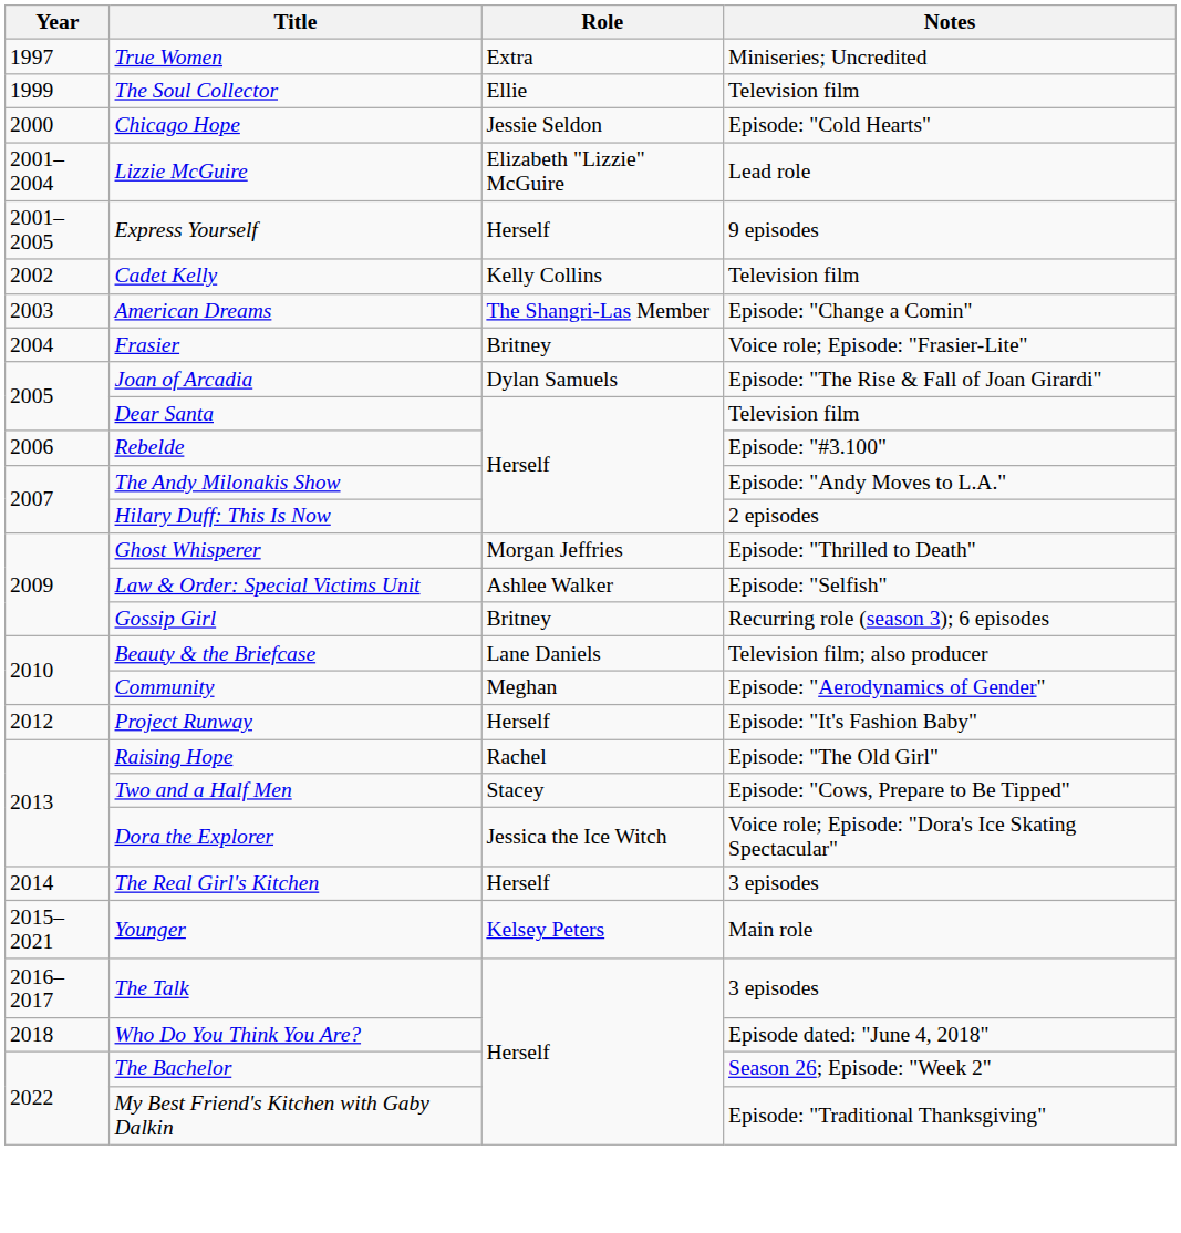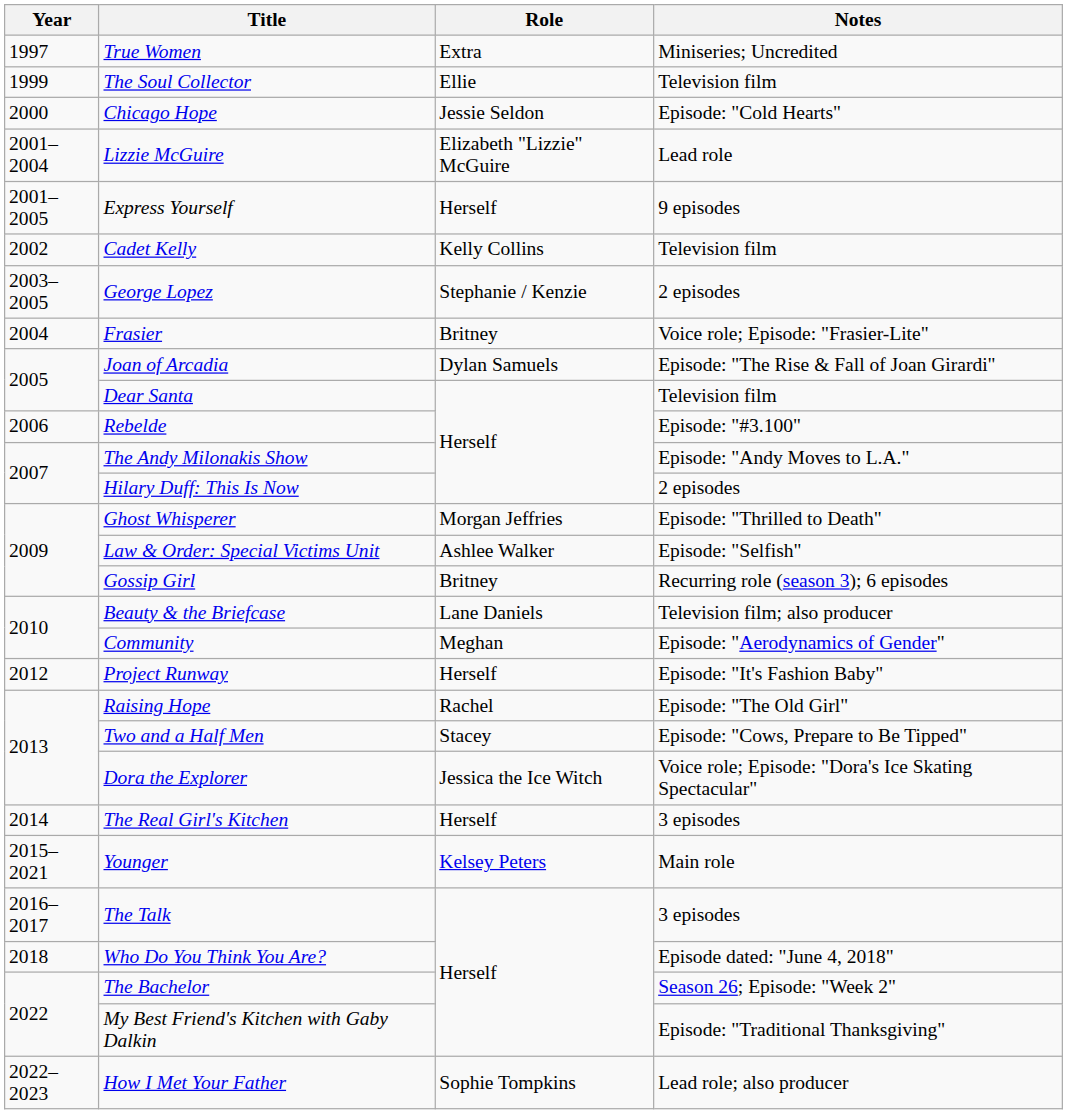 <table class="wikitable sortable">
 <tr>
 <th>Year</th>
 <th>Title</th>
 <th>Role</th>
 <th class="unsortable">Notes</th>
 </tr>
 <tr>
 <td>1997</td>
 <td><em><a href='#'>True Women</a></em></td>
 <td>Extra</td>
 <td>Miniseries; Uncredited</td>
 </tr>
 <tr>
 <td>1999</td>
 <td><em><a href='#'>The Soul Collector</a></em></td>
 <td>Ellie</td>
 <td>Television film</td>
 </tr>
 <tr>
 <td>2000</td>
 <td><em><a href='#'>Chicago Hope</a></em></td>
 <td>Jessie Seldon</td>
 <td>Episode: "Cold Hearts"</td>
 </tr>
 <tr>
 <td>2001–2004</td>
 <td><em><a href='#'>Lizzie McGuire</a></em></td>
 <td>Elizabeth "Lizzie" McGuire</td>
 <td>Lead role</td>
 </tr>
 <tr>
 <td>2001–2005</td>
 <td><em>Express Yourself</em></td>
 <td>Herself</td>
 <td>9 episodes</td>
 </tr>
 <tr>
 <td>2002</td>
 <td><em><a href='#'>Cadet Kelly</a></em></td>
 <td>Kelly Collins</td>
 <td>Television film</td>
 </tr>
 <tr>
-<td>2003</td>
-<td><em><a href='#'>American Dreams</a></em></td>
-<td><a href='#'>The Shangri-Las</a> Member</td>
-<td>Episode: "Change a Comin"</td>
+<td>2003–2005</td>
+<td><em><a href='#'>George Lopez</a></em></td>
+<td>Stephanie / Kenzie</td>
+<td>2 episodes</td>
 </tr>
 <tr>
 <td>2004</td>
 <td><em><a href='#'>Frasier</a></em></td>
 <td>Britney</td>
 <td>Voice role; Episode: "Frasier-Lite"</td>
 </tr>
 <tr>
 <td rowspan="2">2005</td>
 <td><em><a href='#'>Joan of Arcadia</a></em></td>
 <td>Dylan Samuels</td>
 <td>Episode: "The Rise & Fall of Joan Girardi"</td>
 </tr>
 <tr>
 <td><em><a href='#'>Dear Santa</a></em></td>
 <td rowspan="4">Herself</td>
 <td>Television film</td>
 </tr>
 <tr>
 <td>2006</td>
 <td><em><a href='#'>Rebelde</a></em></td>
 <td>Episode: "#3.100"</td>
 </tr>
 <tr>
 <td rowspan="2">2007</td>
 <td><em><a href='#'>The Andy Milonakis Show</a></em></td>
 <td>Episode: "Andy Moves to L.A."</td>
 </tr>
 <tr>
 <td><em><a href='#'>Hilary Duff: This Is Now</a></em></td>
 <td>2 episodes</td>
 </tr>
 <tr>
 <td rowspan="3">2009</td>
 <td><em><a href='#'>Ghost Whisperer</a></em></td>
 <td>Morgan Jeffries</td>
 <td>Episode: "Thrilled to Death"</td>
 </tr>
 <tr>
 <td><em><a href='#'>Law & Order: Special Victims Unit</a></em></td>
 <td>Ashlee Walker</td>
 <td>Episode: "Selfish"</td>
 </tr>
 <tr>
 <td><em><a href='#'>Gossip Girl</a></em></td>
 <td>Britney</td>
 <td>Recurring role (<a href='#'>season 3</a>); 6 episodes</td>
 </tr>
 <tr>
 <td rowspan="2">2010</td>
 <td><em><a href='#'>Beauty & the Briefcase</a></em></td>
 <td>Lane Daniels</td>
 <td>Television film; also producer</td>
 </tr>
 <tr>
 <td><em><a href='#'>Community</a></em></td>
 <td>Meghan</td>
 <td>Episode: "<a href='#'>Aerodynamics of Gender</a>"</td>
 </tr>
 <tr>
 <td>2012</td>
 <td><em><a href='#'>Project Runway</a></em></td>
 <td>Herself</td>
 <td>Episode: "It's Fashion Baby"</td>
 </tr>
 <tr>
 <td rowspan="3">2013</td>
 <td><em><a href='#'>Raising Hope</a></em></td>
 <td>Rachel</td>
 <td>Episode: "The Old Girl"</td>
 </tr>
 <tr>
 <td><em><a href='#'>Two and a Half Men</a></em></td>
 <td>Stacey</td>
 <td>Episode: "Cows, Prepare to Be Tipped"</td>
 </tr>
 <tr>
 <td><em><a href='#'>Dora the Explorer</a></em></td>
 <td>Jessica the Ice Witch</td>
 <td>Voice role; Episode: "Dora's Ice Skating Spectacular"</td>
 </tr>
 <tr>
 <td>2014</td>
 <td><em><a href='#'>The Real Girl's Kitchen</a></em></td>
 <td>Herself</td>
 <td>3 episodes</td>
 </tr>
 <tr>
 <td>2015–2021</td>
 <td><em><a href='#'>Younger</a></em></td>
 <td><a href='#'>Kelsey Peters</a></td>
 <td>Main role</td>
 </tr>
 <tr>
 <td>2016–2017</td>
 <td><em><a href='#'>The Talk</a></em></td>
 <td rowspan="4">Herself</td>
 <td>3 episodes</td>
 </tr>
 <tr>
 <td>2018</td>
 <td><em><a href='#'>Who Do You Think You Are?</a></em></td>
 <td>Episode dated: "June 4, 2018"</td>
 </tr>
 <tr>
 <td rowspan="2">2022</td>
 <td><em><a href='#'>The Bachelor</a></em></td>
 <td><a href='#'>Season 26</a>; Episode: "Week 2"</td>
 </tr>
 <tr>
 <td><em>My Best Friend's Kitchen with Gaby Dalkin</em></td>
 <td>Episode: "Traditional Thanksgiving"</td>
 </tr>
+<tr>
+<td>2022–2023</td>
+<td><em><a href='#'>How I Met Your Father</a></em></td>
+<td>Sophie Tompkins</td>
+<td>Lead role; also producer</td>
+</tr>
 </table>
